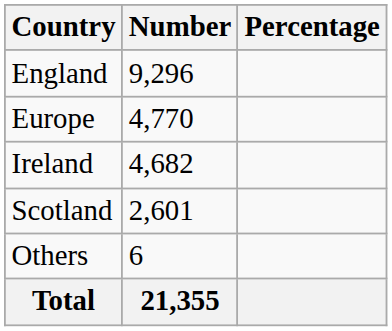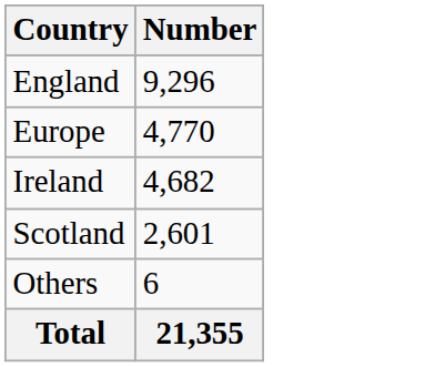 <table class="wikitable sortable">
 <tr>
 <th>Country</th>
 <th>Number</th>
-<th>Percentage</th>
 </tr>
 <tr>
 <td>England</td>
 <td>9,296</td>
-<td></td>
 </tr>
 <tr>
 <td>Europe</td>
 <td>4,770</td>
-<td></td>
 </tr>
 <tr>
 <td>Ireland</td>
 <td>4,682</td>
-<td></td>
 </tr>
 <tr>
 <td>Scotland</td>
 <td>2,601</td>
-<td></td>
 </tr>
 <tr>
 <td>Others</td>
 <td>6</td>
-<td></td>
 </tr>
 <tr>
 <th>Total</th>
 <th>21,355</th>
-<th></th>
 </tr>
 </table>
